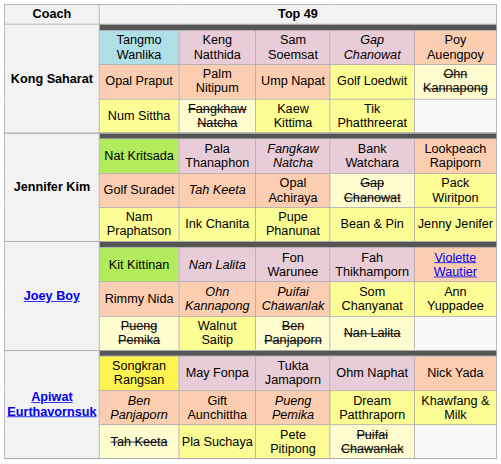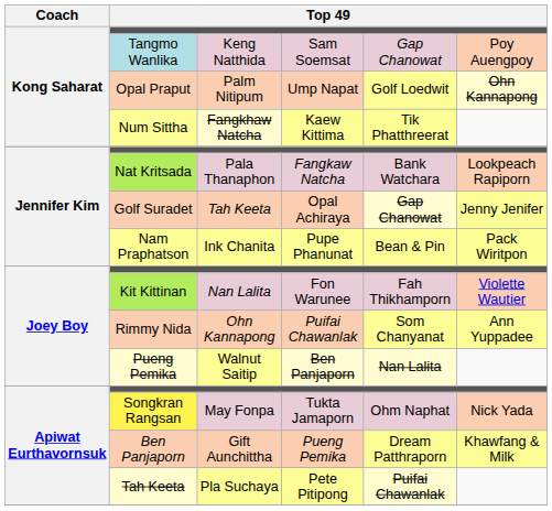 <table class="wikitable" style="text-align:center; width:100%;">
 <tr>
 <th width="10%">Coach</th>
 <th width="90%" colspan="5">Top 49</th>
 </tr>
 <tr>
 <th rowspan="4">Kong Saharat</th>
 <td colspan="5" style="background:#555555;"></td>
 </tr>
 <tr>
 <td style="background:#B0E0E6;">Tangmo Wanlika</td>
 <td style="background:#E8CCD7;">Keng Natthida</td>
 <td style="background:#E8CCD7;">Sam Soemsat</td>
 <td style="background:#E8CCD7;"><em>Gap Chanowat</em></td>
 <td style="background:#FBCEB1;">Poy Auengpoy</td>
 </tr>
 <tr>
 <td style="background:#FBCEB1;">Opal Praput</td>
 <td style="background:#FBCEB1;">Palm Nitipum</td>
 <td style="background:#FBCEB1;">Ump Napat</td>
 <td style="background:#FDFD96;">Golf Loedwit</td>
 <td style="background:#FFFDD0;"><s>Ohn Kannapong</s></td>
 </tr>
 <tr>
 <td style="background:#FDFD96;">Num Sittha</td>
 <td style="background:#FFFDD0;"><s>Fangkhaw Natcha</s></td>
 <td style="background:#FDFD96;">Kaew Kittima</td>
 <td style="background:#FDFD96;">Tik Phatthreerat</td>
 <td></td>
 </tr>
 <tr>
 </tr>
 <tr>
 <th rowspan="4">Jennifer Kim</th>
 <td colspan="5" style="background:#555555;"></td>
 </tr>
 <tr>
 <td style="background:#B2EC5D;">Nat Kritsada</td>
 <td style="background:#E8CCD7;">Pala Thanaphon</td>
 <td style="background:#E8CCD7;"><em>Fangkaw Natcha</em></td>
 <td style="background:#E8CCD7;">Bank Watchara</td>
 <td style="background:#FBCEB1;">Lookpeach Rapiporn</td>
 </tr>
 <tr>
 <td style="background:#FBCEB1;">Golf Suradet</td>
 <td style="background:#FBCEB1;"><em>Tah Keeta</em></td>
 <td style="background:#FBCEB1;">Opal Achiraya</td>
 <td style="background:#FFFDD0;"><s>Gap Chanowat</s></td>
-<td style="background:#FDFD96;">Pack Wiritpon</td>
+<td style="background:#FDFD96;">Jenny Jenifer</td>
 </tr>
 <tr>
 <td style="background:#FDFD96;">Nam Praphatson</td>
 <td style="background:#FDFD96;">Ink Chanita</td>
 <td style="background:#FDFD96;">Pupe Phanunat</td>
 <td style="background:#FDFD96;">Bean & Pin</td>
-<td style="background:#FDFD96;">Jenny Jenifer</td>
+<td style="background:#FDFD96;">Pack Wiritpon</td>
 </tr>
 <tr>
 </tr>
 <tr>
 <th rowspan="4"><a href='#'>Joey Boy</a></th>
 <td colspan="5" style="background:#555555;"></td>
 </tr>
 <tr>
 <td style="background:#B2EC5D;">Kit Kittinan</td>
 <td style="background:#E8CCD7;"><em>Nan Lalita</em></td>
 <td style="background:#E8CCD7;">Fon Warunee</td>
 <td style="background:#E8CCD7;">Fah Thikhamporn</td>
 <td style="background:#FBCEB1;"><a href='#'>Violette Wautier</a></td>
 </tr>
 <tr>
 <td style="background:#FBCEB1;">Rimmy Nida</td>
 <td style="background:#FBCEB1;"><em>Ohn Kannapong</em></td>
 <td style="background:#FBCEB1;"><em>Puifai Chawanlak</em></td>
 <td style="background:#FDFD96;">Som Chanyanat</td>
 <td style="background:#FDFD96;">Ann Yuppadee</td>
 </tr>
 <tr>
 <td style="background:#FFFDD0;"><s>Pueng Pemika</s></td>
 <td style="background:#FDFD96;">Walnut Saitip</td>
 <td style="background:#FFFDD0;"><s>Ben Panjaporn</s></td>
 <td style="background:#FFFDD0;"><s>Nan Lalita</s></td>
 <td></td>
 </tr>
 <tr>
 </tr>
 <tr>
 <th rowspan="4"><a href='#'>Apiwat Eurthavornsuk</a></th>
 <td colspan="5" style="background:#555555;"></td>
 </tr>
 <tr>
 <td style="background:#FFF44F;">Songkran Rangsan</td>
 <td style="background:#E8CCD7;">May Fonpa</td>
 <td style="background:#E8CCD7;">Tukta Jamaporn</td>
 <td style="background:#E8CCD7;">Ohm Naphat</td>
 <td style="background:#FBCEB1;">Nick Yada</td>
 </tr>
 <tr>
 <td style="background:#FBCEB1;"><em>Ben Panjaporn</em></td>
 <td style="background:#FBCEB1;">Gift Aunchittha</td>
 <td style="background:#FBCEB1;"><em>Pueng Pemika</em></td>
 <td style="background:#FDFD96;">Dream Patthraporn</td>
 <td style="background:#FDFD96;">Khawfang & Milk</td>
 </tr>
 <tr>
 <td style="background:#FFFDD0;"><s>Tah Keeta</s></td>
 <td style="background:#FDFD96;">Pla Suchaya</td>
 <td style="background:#FDFD96;">Pete Pitipong</td>
 <td style="background:#FFFDD0;"><s>Puifai Chawanlak</s></td>
 <td></td>
 </tr>
 <tr>
 </tr>
 </table>
